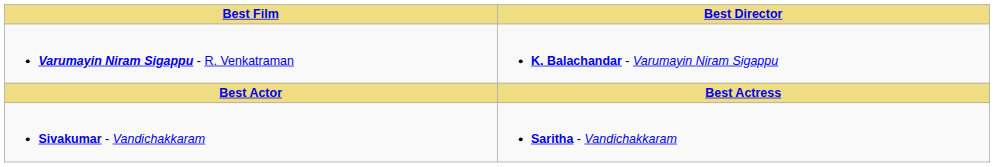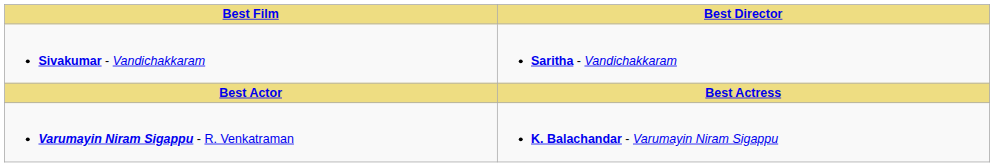 <table class="wikitable" width=100% |>
 <tr>
 <th !  style="background:#eedd82; text-align:center; width:50%;"><a href='#'>Best Film</a></th>
 <th !  style="background:#eedd82; text-align:center; width:50%;"><a href='#'>Best Director</a></th>
 </tr>
 <tr>
-<td valign="top"><br><ul><li><strong><em><a href='#'>Varumayin Niram Sigappu</a></em></strong> - <a href='#'>R. Venkatraman</a></li></ul></td>
-<td valign="top"><br><ul><li><strong><a href='#'>K. Balachandar</a></strong> - <em><a href='#'>Varumayin Niram Sigappu</a></em></li></ul></td>
+<td valign="top"><br><ul><li><strong><a href='#'>Sivakumar</a></strong> - <em><a href='#'>Vandichakkaram</a></em></li></ul></td>
+<td valign="top"><br><ul><li><strong><a href='#'>Saritha</a></strong> - <em><a href='#'>Vandichakkaram</a></em></li></ul></td>
 </tr>
 <tr>
 <th !  style="background:#eedd82; text-align:center; width:50%;"><a href='#'>Best Actor</a></th>
 <th !  style="background:#eedd82; text-align:center; width:50%;"><a href='#'>Best Actress</a></th>
 </tr>
 <tr>
-<td valign="top"><br><ul><li><strong><a href='#'>Sivakumar</a></strong> - <em><a href='#'>Vandichakkaram</a></em></li></ul></td>
-<td valign="top"><br><ul><li><strong><a href='#'>Saritha</a></strong> - <em><a href='#'>Vandichakkaram</a></em></li></ul></td>
+<td valign="top"><br><ul><li><strong><em><a href='#'>Varumayin Niram Sigappu</a></em></strong> - <a href='#'>R. Venkatraman</a></li></ul></td>
+<td valign="top"><br><ul><li><strong><a href='#'>K. Balachandar</a></strong> - <em><a href='#'>Varumayin Niram Sigappu</a></em></li></ul></td>
 </tr>
 </table>
